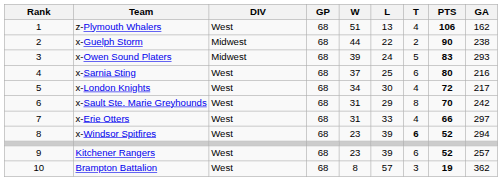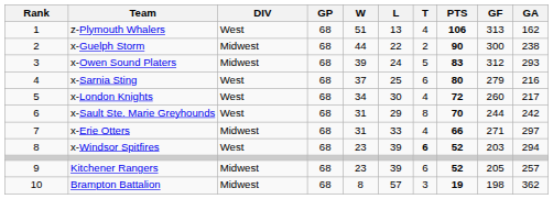 <table class="wikitable sortable" style="text-align:center">
 <tr>
 <th>Rank</th>
 <th width="27.5%">Team</th>
 <th>DIV</th>
 <th width="6.5%">GP</th>
 <th width="6.5%">W</th>
 <th width="6.5%">L</th>
 <th>T</th>
 <th width="7.5%">PTS</th>
+<th width="6.5%">GF</th>
 <th width="6.5%">GA</th>
 </tr>
 <tr>
 <td>1</td>
 <td align=left>z-<a href='#'>Plymouth Whalers</a></td>
 <td align=left>West</td>
 <td>68</td>
 <td>51</td>
 <td>13</td>
 <td>4</td>
 <td><strong>106</strong></td>
+<td>313</td>
 <td>162</td>
 </tr>
 <tr>
 <td>2</td>
 <td align=left>x-<a href='#'>Guelph Storm</a></td>
 <td align=left>Midwest</td>
 <td>68</td>
 <td>44</td>
 <td>22</td>
 <td>2</td>
 <td><strong>90</strong></td>
+<td>300</td>
 <td>238</td>
 </tr>
 <tr>
 <td>3</td>
 <td align=left>x-<a href='#'>Owen Sound Platers</a></td>
 <td align=left>Midwest</td>
 <td>68</td>
 <td>39</td>
 <td>24</td>
 <td>5</td>
 <td><strong>83</strong></td>
+<td>312</td>
 <td>293</td>
 </tr>
 <tr>
 <td>4</td>
 <td align=left>x-<a href='#'>Sarnia Sting</a></td>
 <td align=left>West</td>
 <td>68</td>
 <td>37</td>
 <td>25</td>
 <td>6</td>
 <td><strong>80</strong></td>
+<td>279</td>
 <td>216</td>
 </tr>
 <tr>
 <td>5</td>
 <td align=left>x-<a href='#'>London Knights</a></td>
 <td align=left>West</td>
 <td>68</td>
 <td>34</td>
 <td>30</td>
 <td>4</td>
 <td><strong>72</strong></td>
+<td>260</td>
 <td>217</td>
 </tr>
 <tr>
 <td>6</td>
 <td align=left>x-<a href='#'>Sault Ste. Marie Greyhounds</a></td>
 <td align=left>West</td>
 <td>68</td>
 <td>31</td>
 <td>29</td>
 <td>8</td>
 <td><strong>70</strong></td>
+<td>244</td>
 <td>242</td>
 </tr>
 <tr>
 <td>7</td>
 <td align=left>x-<a href='#'>Erie Otters</a></td>
-<td align=left>West</td>
+<td align=left>Midwest</td>
 <td>68</td>
 <td>31</td>
 <td>33</td>
 <td>4</td>
 <td><strong>66</strong></td>
+<td>271</td>
 <td>297</td>
 </tr>
 <tr>
 <td>8</td>
 <td align=left>x-<a href='#'>Windsor Spitfires</a></td>
 <td align=left>West</td>
 <td>68</td>
 <td>23</td>
 <td>39</td>
 <td><strong>6</strong></td>
 <td><strong>52</strong></td>
+<td>203</td>
 <td>294</td>
 </tr>
 <tr style="background-color:#cccccc;">
+<td></td>
 <td></td>
 <td></td>
 <td></td>
 <td></td>
 <td></td>
 <td></td>
 <td></td>
 <td></td>
 <td></td>
 </tr>
 <tr>
 <td>9</td>
 <td align=left><a href='#'>Kitchener Rangers</a></td>
-<td align=left>West</td>
+<td align=left>Midwest</td>
 <td>68</td>
 <td>23</td>
 <td>39</td>
 <td>6</td>
 <td><strong>52</strong></td>
+<td>205</td>
 <td>257</td>
 </tr>
 <tr>
 <td>10</td>
 <td align=left><a href='#'>Brampton Battalion</a></td>
-<td align=left>West</td>
+<td align=left>Midwest</td>
 <td>68</td>
 <td>8</td>
 <td>57</td>
 <td>3</td>
 <td><strong>19</strong></td>
+<td>198</td>
 <td>362</td>
 </tr>
 </table>
